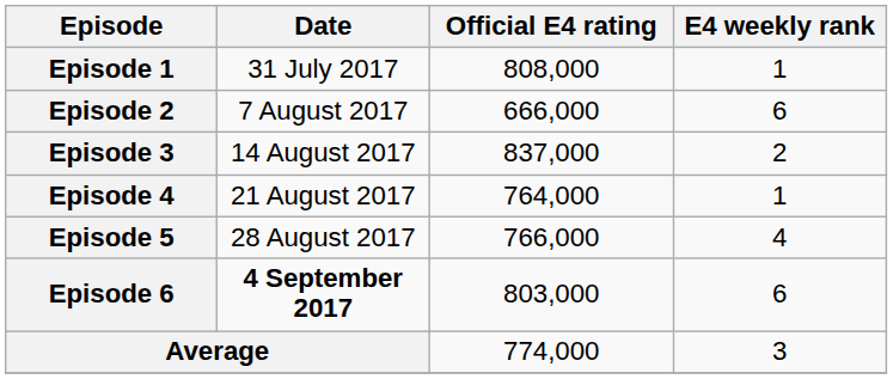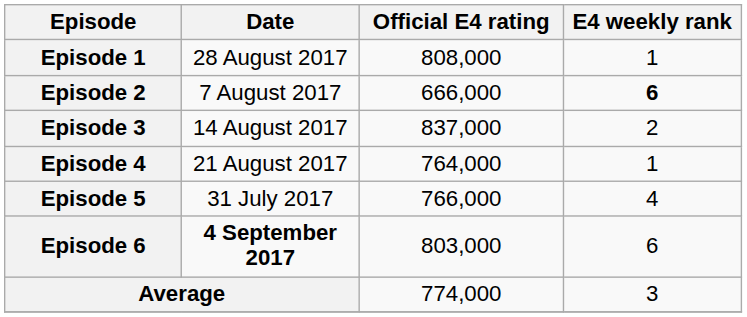 <table class="wikitable sortable" style="text-align:center">
 <tr>
 <th scope="col" style="width:120px;">Episode</th>
 <th scope="col" style="width:120px;">Date</th>
 <th scope="col" style="width:140px;">Official E4 rating</th>
 <th scope="col" style="width:120px;">E4 weekly rank</th>
 </tr>
 <tr>
 <th scope="row">Episode 1</th>
-<td>31 July 2017</td>
+<td>28 August 2017</td>
 <td>808,000</td>
 <td>1</td>
 </tr>
 <tr>
 <th scope="row">Episode 2</th>
 <td>7 August 2017</td>
 <td>666,000</td>
-<td>6</td>
+<td><strong>6</strong></td>
 </tr>
 <tr>
 <th scope="row">Episode 3</th>
 <td>14 August 2017</td>
 <td>837,000</td>
 <td>2</td>
 </tr>
 <tr>
 <th scope="row">Episode 4</th>
 <td>21 August 2017</td>
 <td>764,000</td>
 <td>1</td>
 </tr>
 <tr>
 <th scope="row">Episode 5</th>
-<td>28 August 2017</td>
+<td>31 July 2017</td>
 <td>766,000</td>
 <td>4</td>
 </tr>
 <tr>
 <th scope="row">Episode 6</th>
 <td><strong>4 September 2017</strong></td>
 <td>803,000</td>
 <td>6</td>
 </tr>
 <tr>
 <th scope="row" colspan="2">Average</th>
 <td>774,000</td>
 <td>3</td>
 </tr>
 <tr>
 </tr>
 </table>
